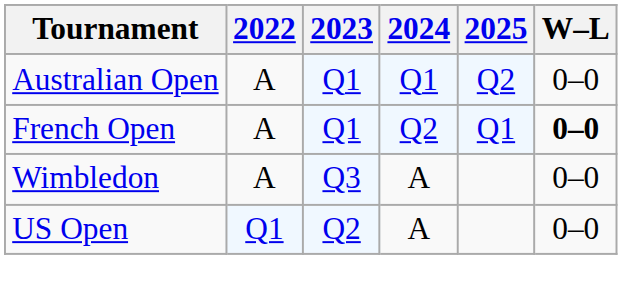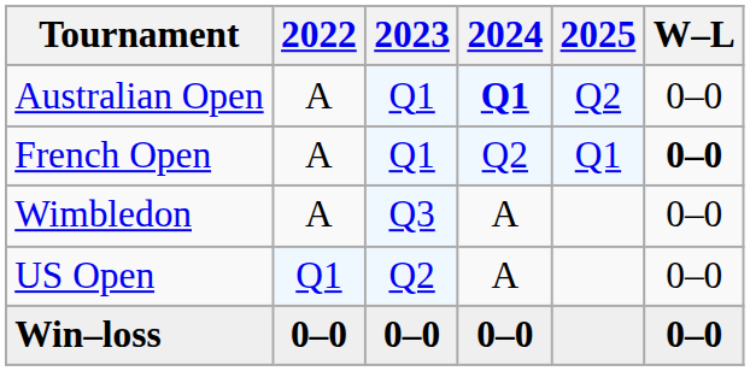 <table class="wikitable" style=text-align:center>
 <tr>
 <th>Tournament</th>
 <th><a href='#'>2022</a></th>
 <th><a href='#'>2023</a></th>
 <th><a href='#'>2024</a></th>
 <th><a href='#'>2025</a></th>
 <th>W–L</th>
 </tr>
 <tr>
 <td align=left><a href='#'>Australian Open</a></td>
 <td>A</td>
 <td bgcolor=#f0f8ff><a href='#'>Q1</a></td>
-<td bgcolor=#f0f8ff><a href='#'>Q1</a></td>
+<td bgcolor=#f0f8ff><strong><a href='#'>Q1</a></strong></td>
 <td bgcolor=#f0f8ff><a href='#'>Q2</a></td>
 <td>0–0</td>
 </tr>
 <tr>
 <td align=left><a href='#'>French Open</a></td>
 <td>A</td>
 <td bgcolor=f0f8ff><a href='#'>Q1</a></td>
 <td bgcolor=f0f8ff><a href='#'>Q2</a></td>
 <td bgcolor=f0f8ff><a href='#'>Q1</a></td>
 <td><strong>0–0</strong></td>
 </tr>
 <tr>
 <td align=left><a href='#'>Wimbledon</a></td>
 <td>A</td>
 <td bgcolor=f0f8ff><a href='#'>Q3</a></td>
 <td>A</td>
 <td></td>
 <td>0–0</td>
 </tr>
 <tr>
 <td align=left><a href='#'>US Open</a></td>
 <td bgcolor=f0f8ff><a href='#'>Q1</a></td>
 <td bgcolor=f0f8ff><a href='#'>Q2</a></td>
 <td>A</td>
 <td></td>
 <td>0–0</td>
 </tr>
+<tr style=background:#efefef;font-weight:bold>
+<td align=left>Win–loss</td>
+<td>0–0</td>
+<td>0–0</td>
+<td>0–0</td>
+<td></td>
+<td>0–0</td>
+</tr>
 </table>
